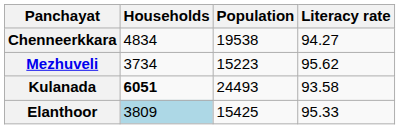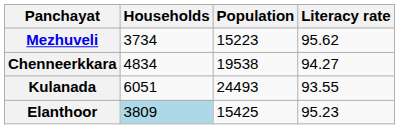 <table class="wikitable">
 <tr>
 <th>Panchayat</th>
 <th>Households</th>
 <th>Population</th>
 <th>Literacy rate</th>
 </tr>
 <tr>
+<th><a href='#'>Mezhuveli</a></th>
+<td>3734</td>
+<td>15223</td>
+<td>95.62</td>
+</tr>
+<tr>
 <th>Chenneerkkara</th>
 <td>4834</td>
 <td>19538</td>
 <td>94.27</td>
 </tr>
 <tr>
-<th><a href='#'>Mezhuveli</a></th>
-<td>3734</td>
-<td>15223</td>
-<td>95.62</td>
-</tr>
-<tr>
 <th>Kulanada</th>
-<td><strong>6051</strong></td>
+<td>6051</td>
 <td>24493</td>
-<td>93.58</td>
+<td>93.55</td>
 </tr>
 <tr>
 <th>Elanthoor</th>
 <td style="background: lightblue;">3809</td>
 <td>15425</td>
-<td>95.33</td>
+<td>95.23</td>
 </tr>
 </table>
